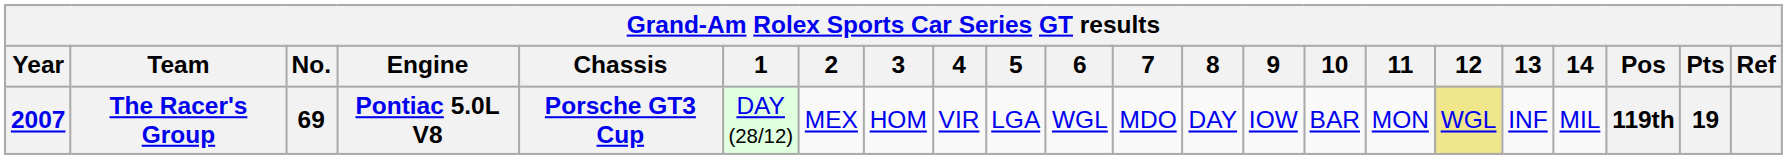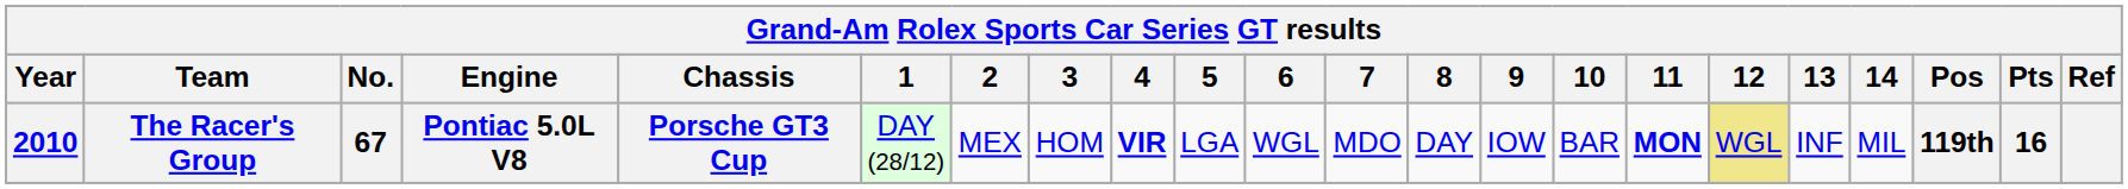 <table class="wikitable" style="text-align:center; font-size:75%">
 <tr>
 <th colspan=45><a href='#'>Grand-Am</a> <a href='#'>Rolex Sports Car Series</a> <a href='#'>GT</a> results</th>
 </tr>
 <tr>
 <th>Year</th>
 <th>Team</th>
 <th>No.</th>
 <th>Engine</th>
 <th>Chassis</th>
 <th>1</th>
 <th>2</th>
 <th>3</th>
 <th>4</th>
 <th>5</th>
 <th>6</th>
 <th>7</th>
 <th>8</th>
 <th>9</th>
 <th>10</th>
 <th>11</th>
 <th>12</th>
 <th>13</th>
 <th>14</th>
 <th>Pos</th>
 <th>Pts</th>
 <th>Ref</th>
 </tr>
 <tr>
-<th><a href='#'>2007</a></th>
+<th><a href='#'>2010</a></th>
 <th><a href='#'>The Racer's Group</a></th>
-<th>69</th>
+<th>67</th>
 <th><a href='#'>Pontiac</a> 5.0L V8</th>
 <th><a href='#'>Porsche GT3 Cup</a></th>
 <td style="background:#DFFFDF;"><a href='#'>DAY</a><br><small>(28/12)</small></td>
 <td><a href='#'>MEX</a></td>
 <td><a href='#'>HOM</a></td>
-<td><a href='#'>VIR</a></td>
+<td><strong><a href='#'>VIR</a></strong></td>
 <td><a href='#'>LGA</a></td>
 <td><a href='#'>WGL</a></td>
 <td><a href='#'>MDO</a></td>
 <td><a href='#'>DAY</a></td>
 <td><a href='#'>IOW</a></td>
 <td><a href='#'>BAR</a></td>
-<td><a href='#'>MON</a></td>
+<td><strong><a href='#'>MON</a></strong></td>
 <td style="background: khaki;"><a href='#'>WGL</a></td>
 <td><a href='#'>INF</a></td>
 <td><a href='#'>MIL</a></td>
 <th>119th</th>
-<th>19</th>
+<th>16</th>
 <th></th>
 </tr>
 </table>
